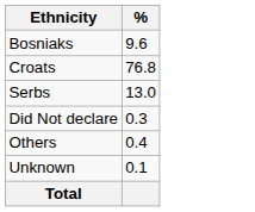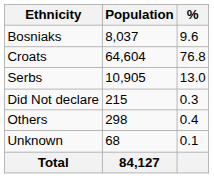 <table class="wikitable">
 <tr>
 <th>Ethnicity</th>
+<th>Population</th>
 <th>%</th>
 </tr>
 <tr>
 <td>Bosniaks</td>
+<td>8,037</td>
 <td>9.6</td>
 </tr>
 <tr>
 <td>Croats</td>
+<td>64,604</td>
 <td>76.8</td>
 </tr>
 <tr>
 <td>Serbs</td>
+<td>10,905</td>
 <td>13.0</td>
 </tr>
 <tr>
 <td>Did Not declare</td>
+<td>215</td>
 <td>0.3</td>
 </tr>
 <tr>
 <td>Others</td>
+<td>298</td>
 <td>0.4</td>
 </tr>
 <tr>
 <td>Unknown</td>
+<td>68</td>
 <td>0.1</td>
 </tr>
 <tr>
 <th>Total</th>
+<th>84,127</th>
 <th></th>
 </tr>
 </table>
